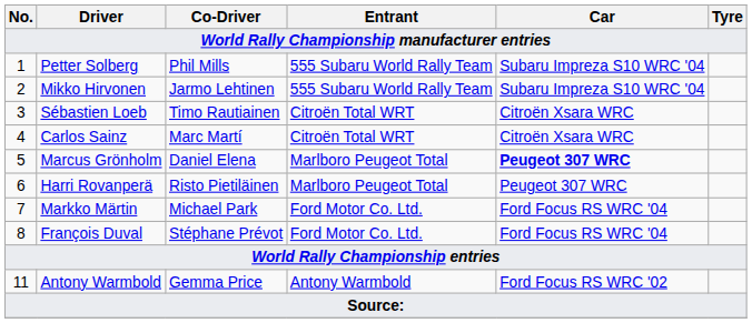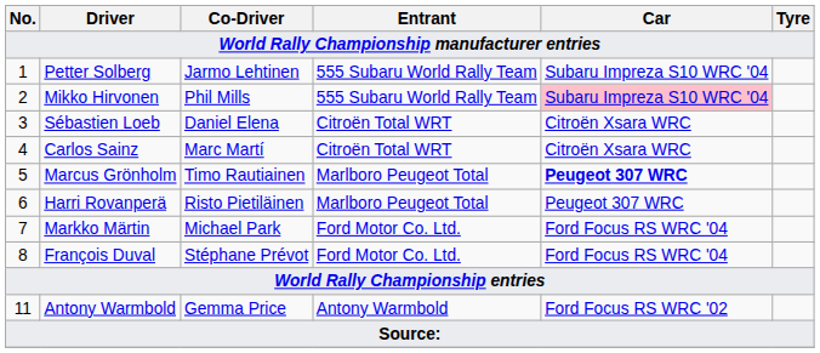 <table class="wikitable" style="font-size: 85%;">
 <tr>
 <th>No.</th>
 <th>Driver</th>
 <th>Co-Driver</th>
 <th>Entrant</th>
 <th>Car</th>
 <th>Tyre</th>
 </tr>
 <tr>
 <td style="background-color:#EAECF0; text-align:center" colspan="6"><strong><em><a href='#'>World Rally Championship</a> manufacturer entries</em></strong></td>
 </tr>
 <tr>
 <td align="center">1</td>
 <td> <a href='#'>Petter Solberg</a></td>
-<td> <a href='#'>Phil Mills</a></td>
+<td> <a href='#'>Jarmo Lehtinen</a></td>
 <td> <a href='#'>555 Subaru World Rally Team</a></td>
 <td><a href='#'>Subaru Impreza S10 WRC '04</a></td>
 <td align="center"></td>
 </tr>
 <tr>
 <td align="center">2</td>
 <td> <a href='#'>Mikko Hirvonen</a></td>
-<td> <a href='#'>Jarmo Lehtinen</a></td>
+<td> <a href='#'>Phil Mills</a></td>
 <td> <a href='#'>555 Subaru World Rally Team</a></td>
-<td><a href='#'>Subaru Impreza S10 WRC '04</a></td>
+<td style="background: pink;"><a href='#'>Subaru Impreza S10 WRC '04</a></td>
 <td align="center"></td>
 </tr>
 <tr>
 <td align="center">3</td>
 <td> <a href='#'>Sébastien Loeb</a></td>
-<td> <a href='#'>Timo Rautiainen</a></td>
+<td> <a href='#'>Daniel Elena</a></td>
 <td> <a href='#'>Citroën Total WRT</a></td>
 <td><a href='#'>Citroën Xsara WRC</a></td>
 <td align="center"></td>
 </tr>
 <tr>
 <td align="center">4</td>
 <td> <a href='#'>Carlos Sainz</a></td>
 <td> <a href='#'>Marc Martí</a></td>
 <td> <a href='#'>Citroën Total WRT</a></td>
 <td><a href='#'>Citroën Xsara WRC</a></td>
 <td align="center"></td>
 </tr>
 <tr>
 <td align="center">5</td>
 <td> <a href='#'>Marcus Grönholm</a></td>
-<td> <a href='#'>Daniel Elena</a></td>
+<td> <a href='#'>Timo Rautiainen</a></td>
 <td> <a href='#'>Marlboro Peugeot Total</a></td>
 <td><strong><a href='#'>Peugeot 307 WRC</a></strong></td>
 <td align="center"></td>
 </tr>
 <tr>
 <td align="center">6</td>
 <td> <a href='#'>Harri Rovanperä</a></td>
 <td> <a href='#'>Risto Pietiläinen</a></td>
 <td> <a href='#'>Marlboro Peugeot Total</a></td>
 <td><a href='#'>Peugeot 307 WRC</a></td>
 <td align="center"></td>
 </tr>
 <tr>
 <td align="center">7</td>
 <td> <a href='#'>Markko Märtin</a></td>
 <td> <a href='#'>Michael Park</a></td>
 <td> <a href='#'>Ford Motor Co. Ltd.</a></td>
 <td><a href='#'>Ford Focus RS WRC '04</a></td>
 <td align="center"></td>
 </tr>
 <tr>
 <td align="center">8</td>
 <td> <a href='#'>François Duval</a></td>
 <td> <a href='#'>Stéphane Prévot</a></td>
 <td> <a href='#'>Ford Motor Co. Ltd.</a></td>
 <td><a href='#'>Ford Focus RS WRC '04</a></td>
 <td align="center"></td>
 </tr>
 <tr>
 <td style="background-color:#EAECF0; text-align:center" colspan="6"><strong><em><a href='#'>World Rally Championship</a> entries</em></strong></td>
 </tr>
 <tr>
 <td align="center">11</td>
 <td> <a href='#'>Antony Warmbold</a></td>
 <td> <a href='#'>Gemma Price</a></td>
 <td> <a href='#'>Antony Warmbold</a></td>
 <td><a href='#'>Ford Focus RS WRC '02</a></td>
 <td align="center"></td>
 </tr>
 <tr>
 <td style="background-color:#EAECF0; text-align:center" colspan="6"><strong>Source:</strong></td>
 </tr>
 <tr>
 </tr>
 </table>
